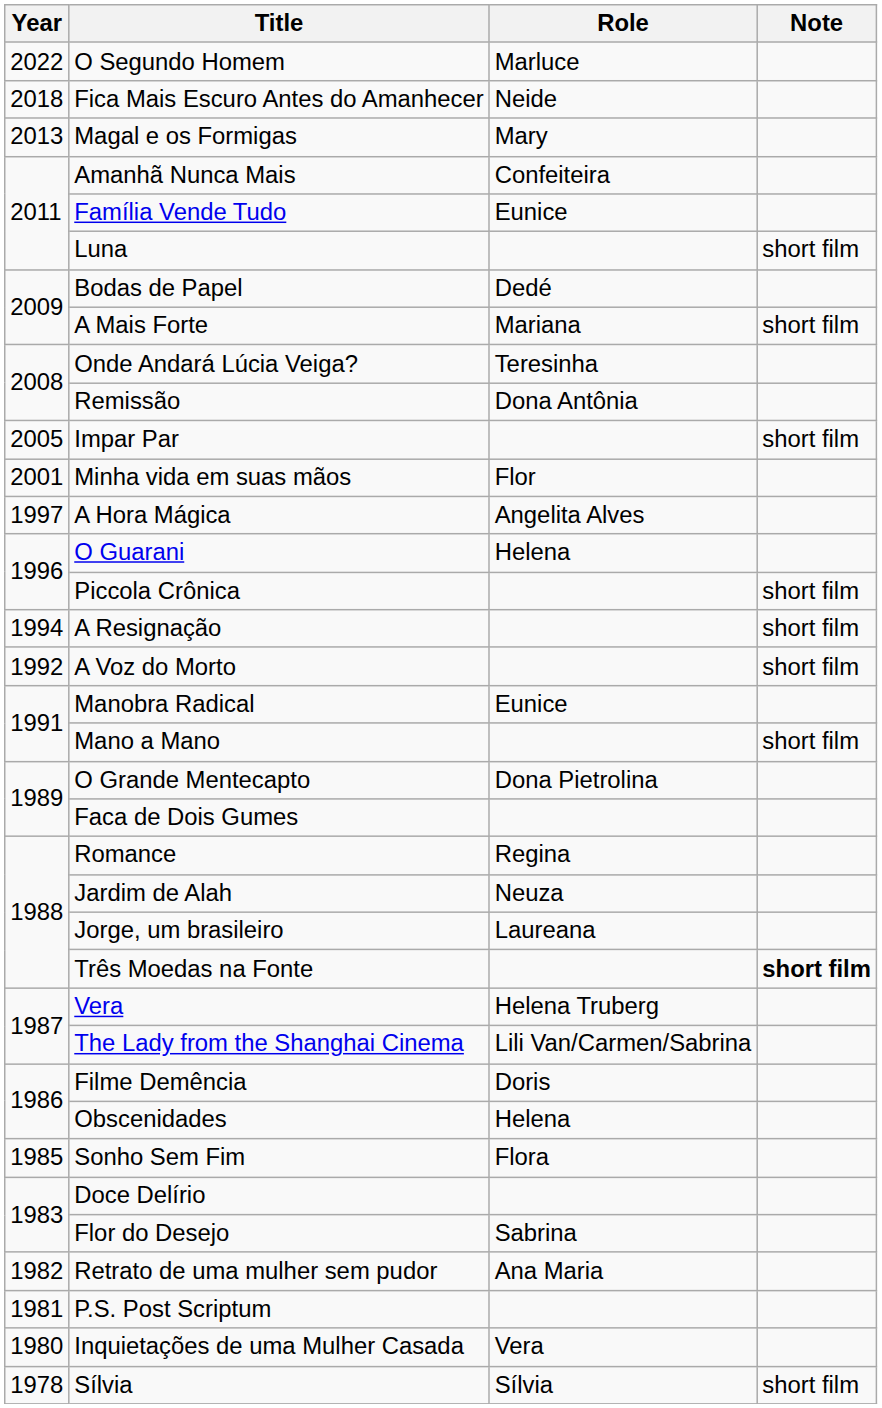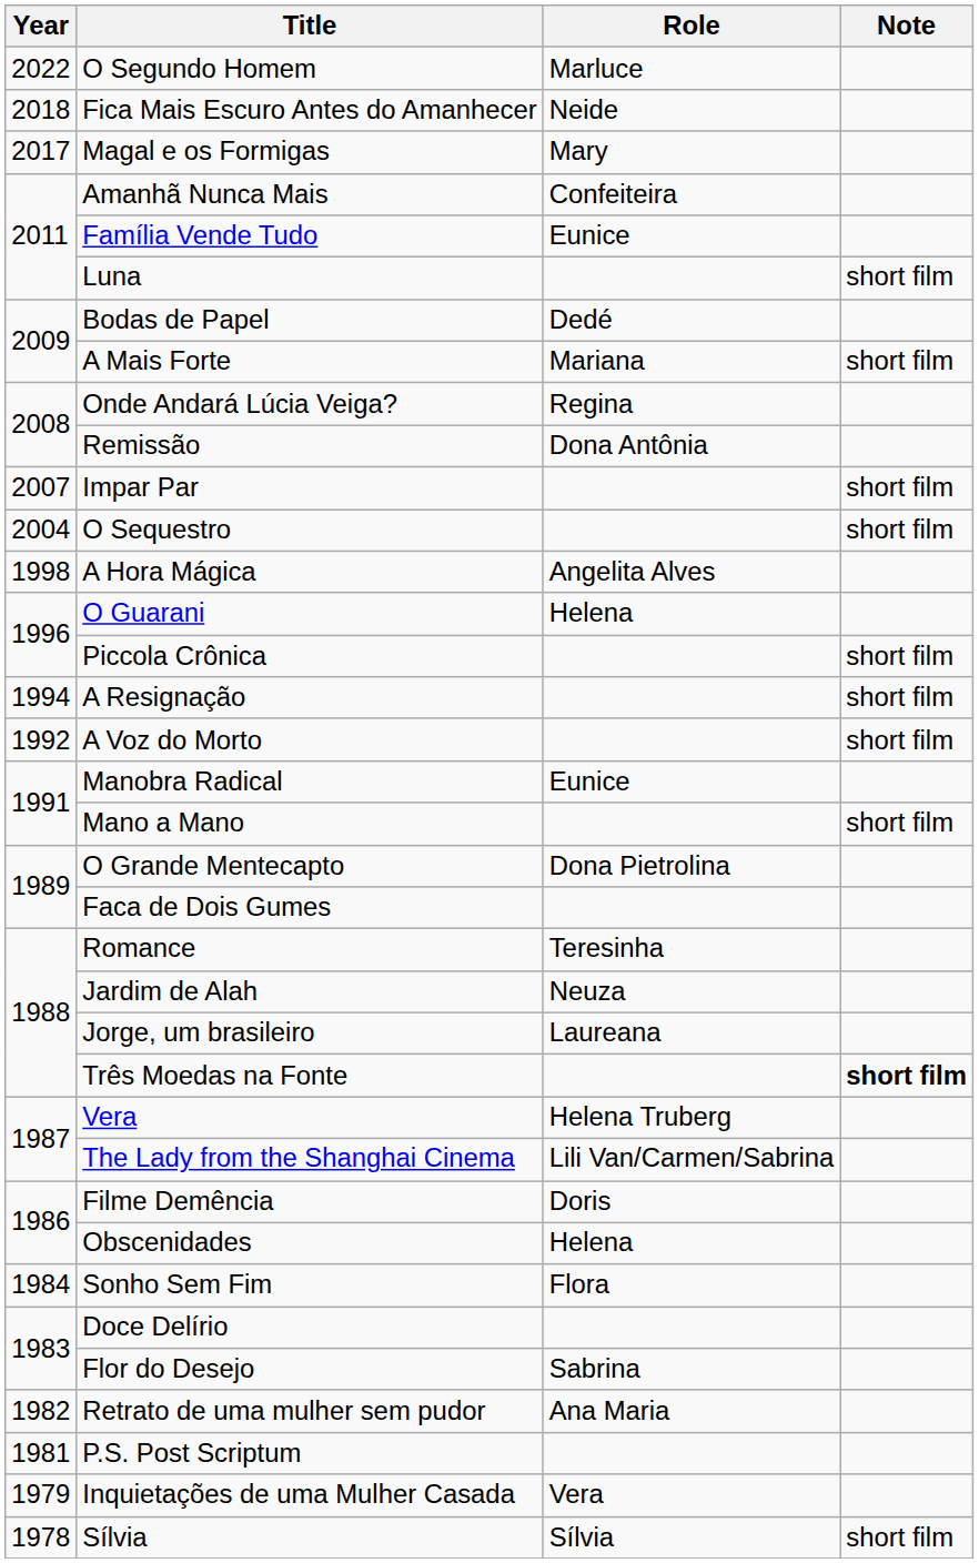 <table class="wikitable sortable">
 <tr>
 <th>Year</th>
 <th>Title</th>
 <th>Role</th>
 <th>Note</th>
 </tr>
 <tr>
 <td>2022</td>
 <td>O Segundo Homem</td>
 <td>Marluce</td>
 </tr>
 <tr>
 <td>2018</td>
 <td>Fica Mais Escuro Antes do Amanhecer</td>
 <td>Neide</td>
 <td></td>
 </tr>
 <tr>
-<td>2013</td>
+<td>2017</td>
 <td>Magal e os Formigas</td>
 <td>Mary</td>
 <td></td>
 </tr>
 <tr>
 <td rowspan=3>2011</td>
 <td>Amanhã Nunca Mais</td>
 <td>Confeiteira</td>
 <td></td>
 </tr>
 <tr>
 <td><a href='#'>Família Vende Tudo</a></td>
 <td>Eunice</td>
 <td></td>
 </tr>
 <tr>
 <td>Luna</td>
 <td></td>
 <td>short film</td>
 </tr>
 <tr>
 <td rowspan=2>2009</td>
 <td>Bodas de Papel</td>
 <td>Dedé</td>
 <td></td>
 </tr>
 <tr>
 <td>A Mais Forte</td>
 <td>Mariana</td>
 <td>short film</td>
 </tr>
 <tr>
 <td rowspan=2>2008</td>
 <td>Onde Andará Lúcia Veiga?</td>
-<td>Teresinha</td>
+<td>Regina</td>
 <td></td>
 </tr>
 <tr>
 <td>Remissão</td>
 <td>Dona Antônia</td>
 <td></td>
 </tr>
 <tr>
-<td>2005</td>
+<td>2007</td>
 <td>Impar Par</td>
 <td></td>
 <td>short film</td>
 </tr>
 <tr>
-<td>2001</td>
-<td>Minha vida em suas mãos</td>
-<td>Flor</td>
+<td>2004</td>
+<td>O Sequestro</td>
 <td></td>
+<td>short film</td>
 </tr>
 <tr>
-<td>1997</td>
+<td>1998</td>
 <td>A Hora Mágica</td>
 <td>Angelita Alves</td>
 <td></td>
 </tr>
 <tr>
 <td rowspan=2>1996</td>
 <td><a href='#'>O Guarani</a></td>
 <td>Helena</td>
 <td></td>
 </tr>
 <tr>
 <td>Piccola Crônica</td>
 <td></td>
 <td>short film</td>
 </tr>
 <tr>
 <td>1994</td>
 <td>A Resignação</td>
 <td></td>
 <td>short film</td>
 </tr>
 <tr>
 <td>1992</td>
 <td>A Voz do Morto</td>
 <td></td>
 <td>short film</td>
 </tr>
 <tr>
 <td rowspan=2>1991</td>
 <td>Manobra Radical</td>
 <td>Eunice</td>
 <td></td>
 </tr>
 <tr>
 <td>Mano a Mano</td>
 <td></td>
 <td>short film</td>
 </tr>
 <tr>
 <td rowspan=2>1989</td>
 <td>O Grande Mentecapto</td>
 <td>Dona Pietrolina</td>
 <td></td>
 </tr>
 <tr>
 <td>Faca de Dois Gumes</td>
 <td></td>
 <td></td>
 </tr>
 <tr>
 <td rowspan=4>1988</td>
 <td>Romance</td>
-<td>Regina</td>
+<td>Teresinha</td>
 <td></td>
 </tr>
 <tr>
 <td>Jardim de Alah</td>
 <td>Neuza</td>
 <td></td>
 </tr>
 <tr>
 <td>Jorge, um brasileiro</td>
 <td>Laureana</td>
 <td></td>
 </tr>
 <tr>
 <td>Três Moedas na Fonte</td>
 <td></td>
 <td><strong>short film</strong></td>
 </tr>
 <tr>
 <td Rowspan=2>1987</td>
 <td><a href='#'>Vera</a></td>
 <td>Helena Truberg</td>
 <td></td>
 </tr>
 <tr>
 <td><a href='#'>The Lady from the Shanghai Cinema</a></td>
 <td>Lili Van/Carmen/Sabrina</td>
 <td></td>
 </tr>
 <tr>
 <td rowspan=2>1986</td>
 <td>Filme Demência</td>
 <td>Doris</td>
 <td></td>
 </tr>
 <tr>
 <td>Obscenidades</td>
 <td>Helena</td>
 <td></td>
 </tr>
 <tr>
-<td>1985</td>
+<td>1984</td>
 <td>Sonho Sem Fim</td>
 <td>Flora</td>
 <td></td>
 </tr>
 <tr>
 <td rowspan=2>1983</td>
 <td>Doce Delírio</td>
 <td></td>
 </tr>
 <tr>
 <td>Flor do Desejo</td>
 <td>Sabrina</td>
 <td></td>
 </tr>
 <tr>
 <td>1982</td>
 <td>Retrato de uma mulher sem pudor</td>
 <td>Ana Maria</td>
 <td></td>
 </tr>
 <tr>
 <td>1981</td>
 <td>P.S. Post Scriptum</td>
 <td></td>
 <td></td>
 </tr>
 <tr>
-<td>1980</td>
+<td>1979</td>
 <td>Inquietações de uma Mulher Casada</td>
 <td>Vera</td>
 <td></td>
 </tr>
 <tr>
 <td>1978</td>
 <td>Sílvia</td>
 <td>Sílvia</td>
 <td>short film</td>
 </tr>
 </table>
